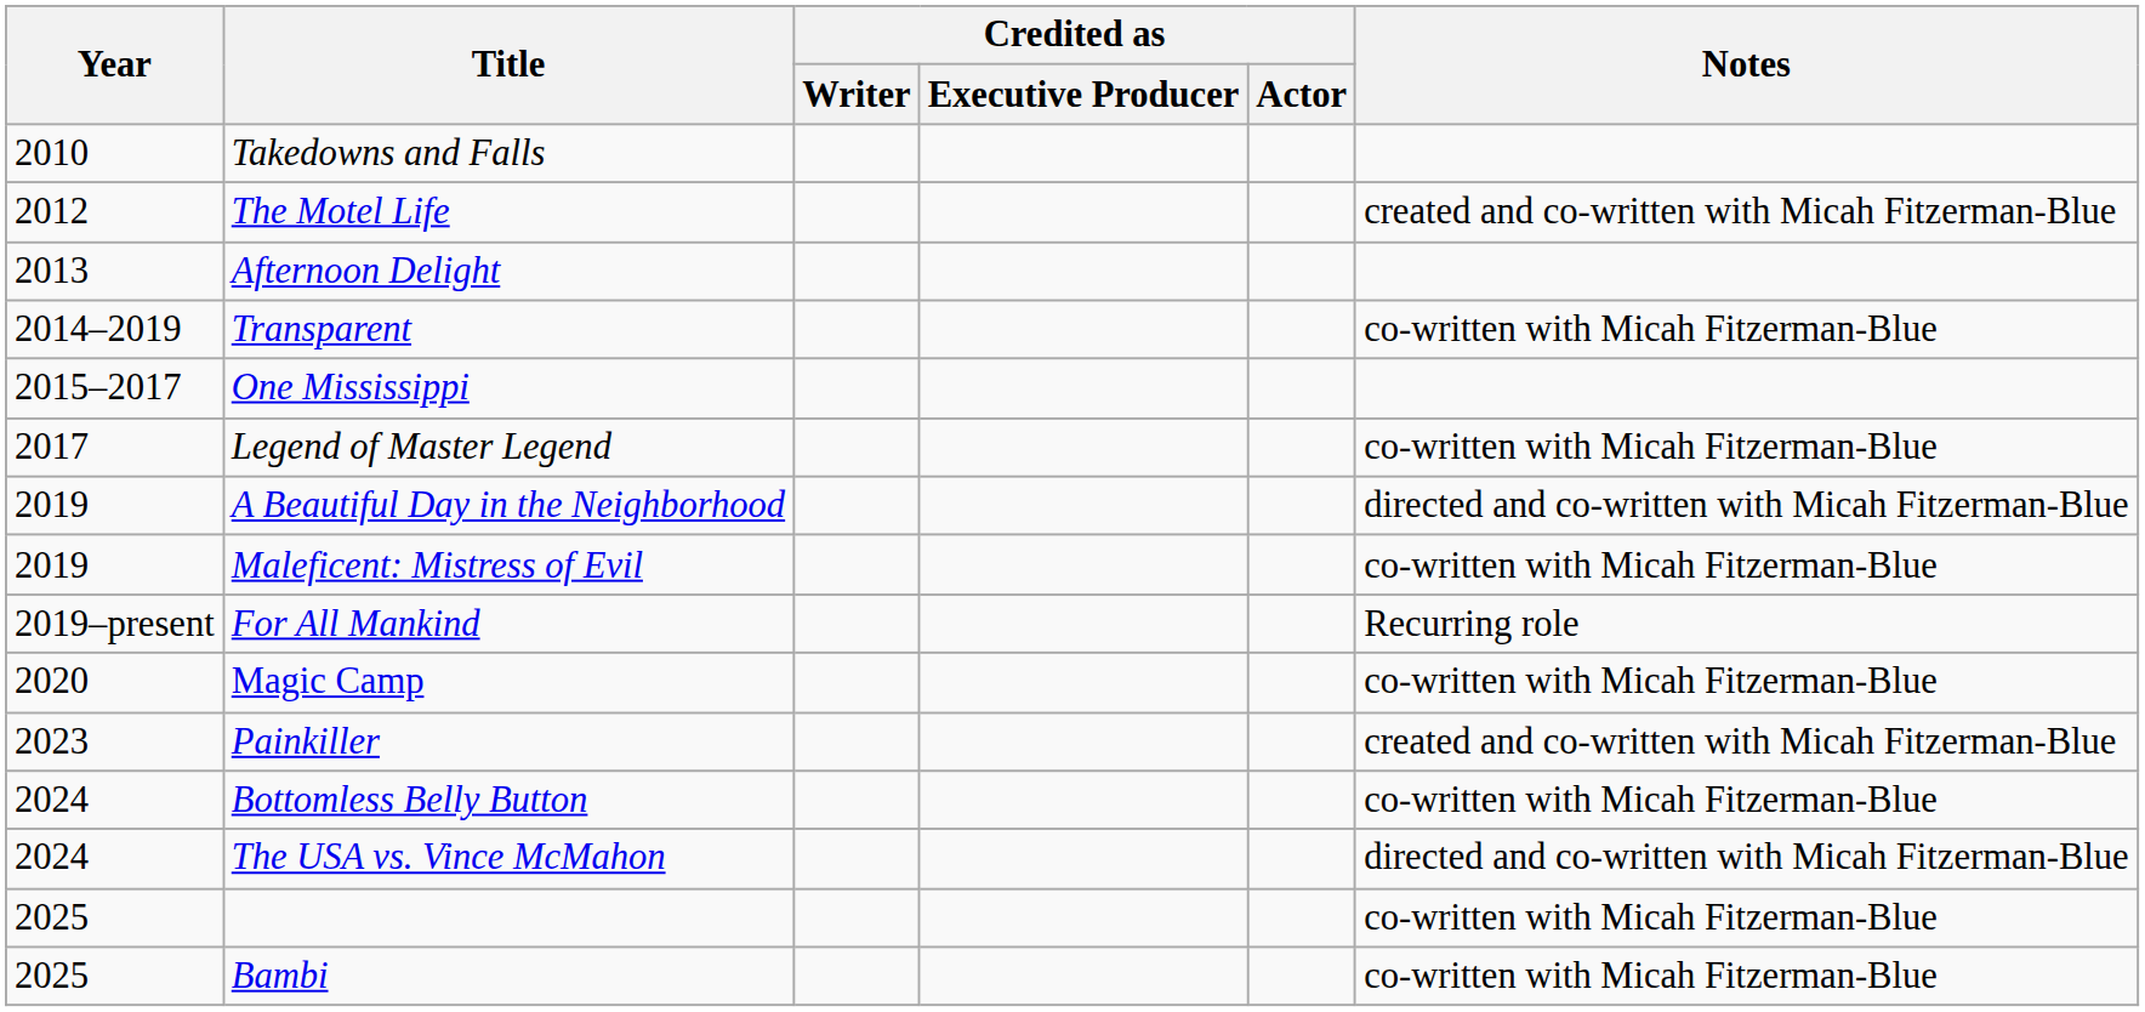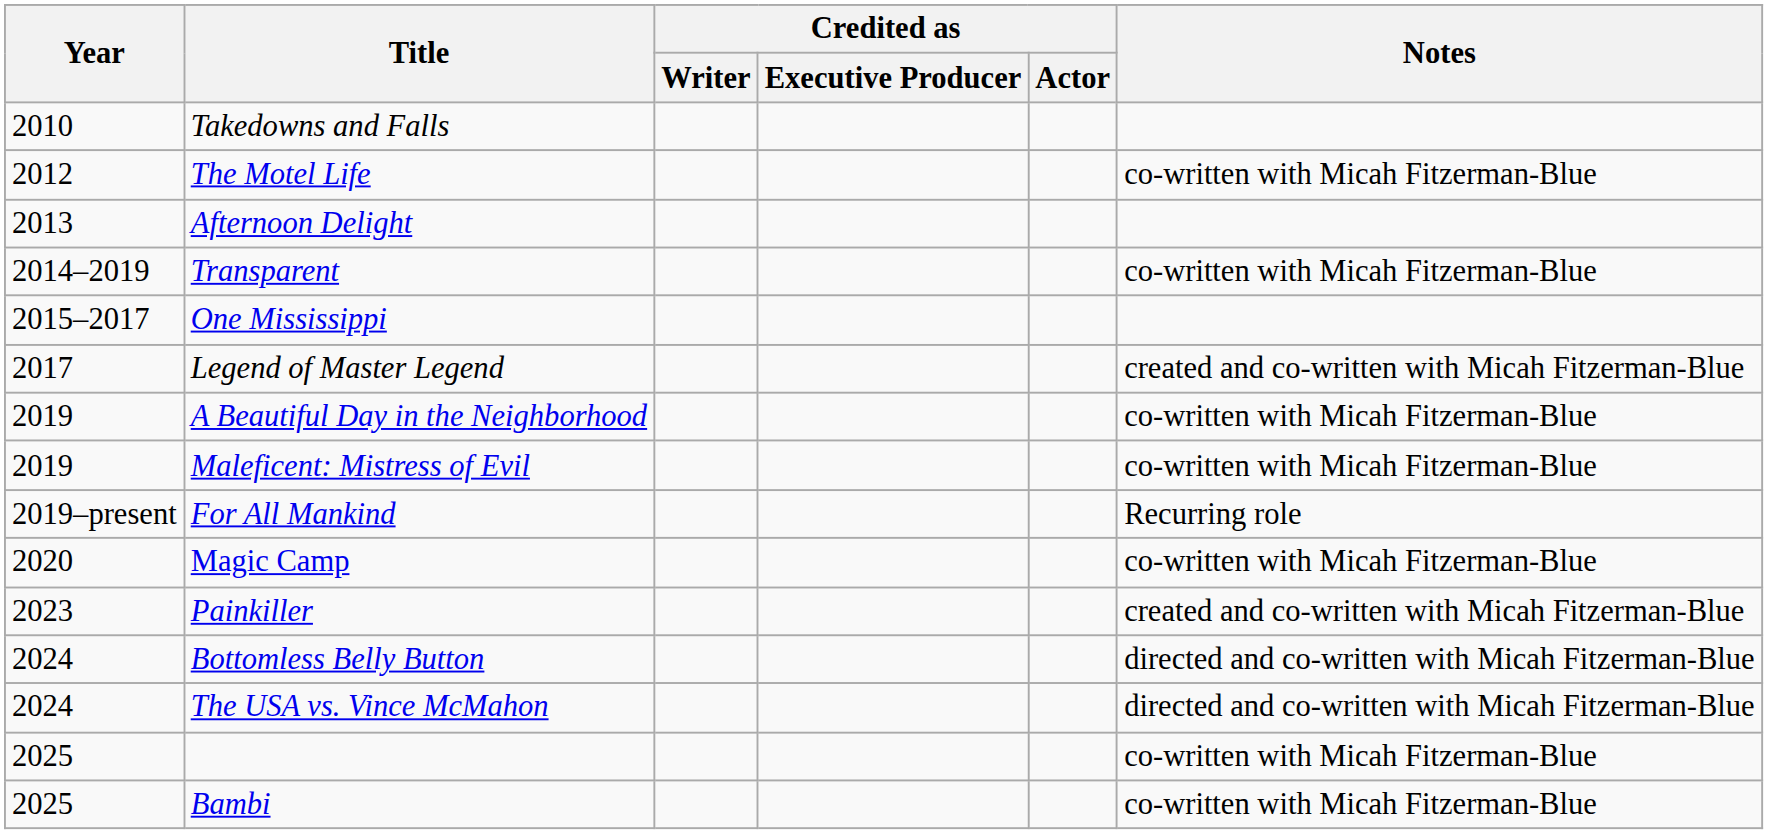 <table class="wikitable sortable">
 <tr>
 <th rowspan="2">Year</th>
 <th rowspan="2">Title</th>
 <th colspan="3">Credited as</th>
 <th rowspan="2">Notes</th>
 </tr>
 <tr>
 <th>Writer</th>
 <th>Executive Producer</th>
 <th>Actor</th>
 </tr>
 <tr>
 <td>2010</td>
 <td><em>Takedowns and Falls</em></td>
 <td></td>
 <td></td>
 <td></td>
 <td></td>
 </tr>
 <tr>
 <td>2012</td>
 <td><em><a href='#'>The Motel Life</a></em></td>
 <td></td>
 <td></td>
 <td></td>
-<td>created and co-written with Micah Fitzerman-Blue</td>
+<td>co-written with Micah Fitzerman-Blue</td>
 </tr>
 <tr>
 <td>2013</td>
 <td><em><a href='#'>Afternoon Delight</a></em></td>
 <td></td>
 <td></td>
 <td></td>
 <td></td>
 </tr>
 <tr>
 <td>2014–2019</td>
 <td><em><a href='#'>Transparent</a></em></td>
 <td></td>
 <td></td>
 <td></td>
 <td>co-written with Micah Fitzerman-Blue</td>
 </tr>
 <tr>
 <td>2015–2017</td>
 <td><em><a href='#'>One Mississippi</a></em></td>
 <td></td>
 <td></td>
 <td></td>
 <td></td>
 </tr>
 <tr>
 <td>2017</td>
 <td><em>Legend of Master Legend</em></td>
 <td></td>
 <td></td>
 <td></td>
-<td>co-written with Micah Fitzerman-Blue</td>
+<td>created and co-written with Micah Fitzerman-Blue</td>
 </tr>
 <tr>
 <td>2019</td>
 <td><em><a href='#'>A Beautiful Day in the Neighborhood</a></em></td>
 <td></td>
 <td></td>
 <td></td>
-<td>directed and co-written with Micah Fitzerman-Blue</td>
+<td>co-written with Micah Fitzerman-Blue</td>
 </tr>
 <tr>
 <td>2019</td>
 <td><em><a href='#'>Maleficent: Mistress of Evil</a></em></td>
 <td></td>
 <td></td>
 <td></td>
 <td>co-written with Micah Fitzerman-Blue</td>
 </tr>
 <tr>
 <td>2019–present</td>
 <td><em><a href='#'>For All Mankind</a></em></td>
 <td></td>
 <td></td>
 <td></td>
 <td>Recurring role</td>
 </tr>
 <tr>
 <td>2020</td>
 <td><em><a href='#'></em>Magic Camp<em></a></em></td>
 <td></td>
 <td></td>
 <td></td>
 <td>co-written with Micah Fitzerman-Blue</td>
 </tr>
 <tr>
 <td>2023</td>
 <td><a href='#'><em>Painkiller</em></a></td>
 <td></td>
 <td></td>
 <td></td>
 <td>created and co-written with Micah Fitzerman-Blue</td>
 </tr>
 <tr>
 <td>2024</td>
 <td><em><a href='#'>Bottomless Belly Button</a></em></td>
 <td></td>
 <td></td>
 <td></td>
-<td>co-written with Micah Fitzerman-Blue</td>
+<td>directed and co-written with Micah Fitzerman-Blue</td>
 </tr>
 <tr>
 <td>2024</td>
 <td><em><a href='#'>The USA vs. Vince McMahon</a></em></td>
 <td></td>
 <td></td>
 <td></td>
 <td>directed and co-written with Micah Fitzerman-Blue</td>
 </tr>
 <tr>
 <td>2025</td>
 <td><em></em></td>
 <td></td>
 <td></td>
 <td></td>
 <td>co-written with Micah Fitzerman-Blue</td>
 </tr>
 <tr>
 <td>2025</td>
 <td><em><a href='#'>Bambi</a></em></td>
 <td></td>
 <td></td>
 <td></td>
 <td>co-written with Micah Fitzerman-Blue</td>
 </tr>
 </table>
